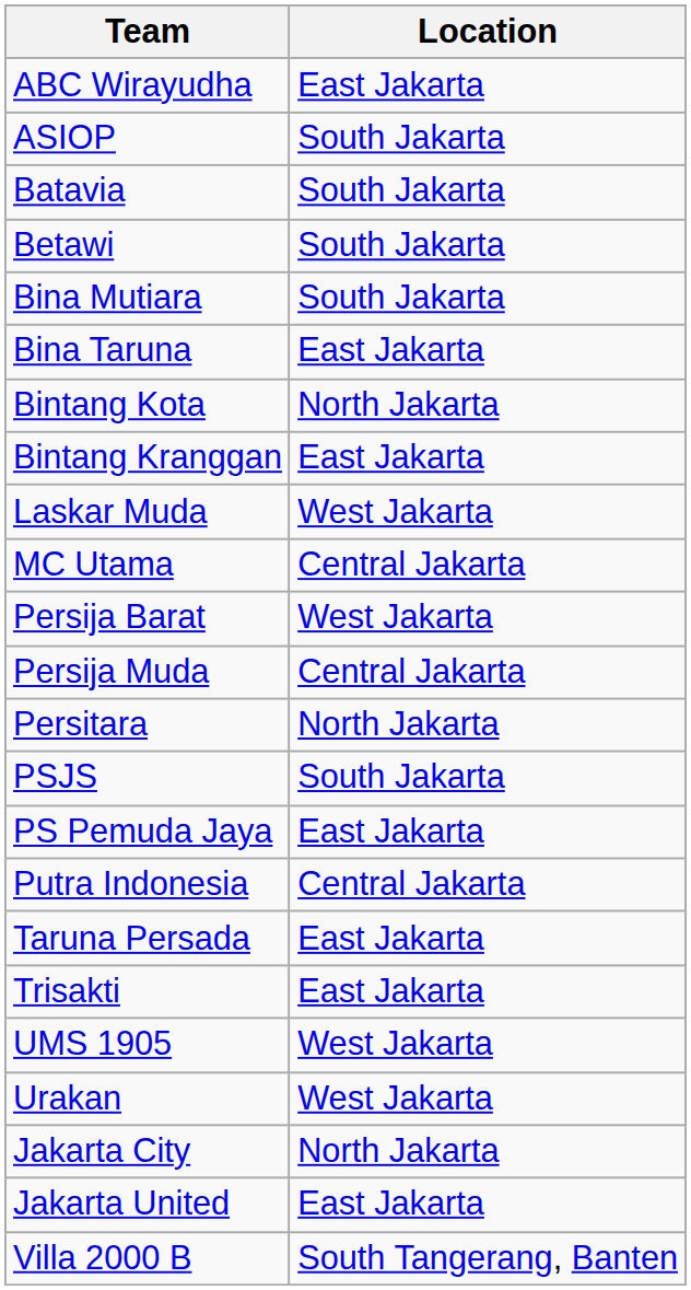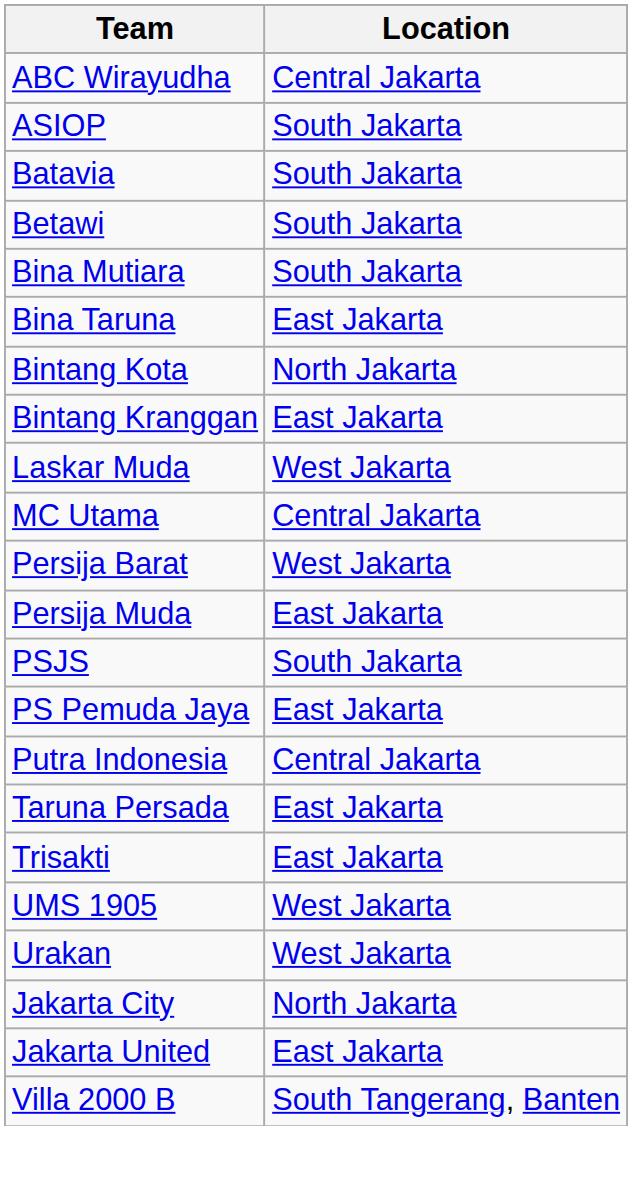 <table class="wikitable sortable">
 <tr>
 <th>Team</th>
 <th>Location</th>
 </tr>
 <tr>
 <td><a href='#'>ABC Wirayudha</a></td>
-<td><a href='#'>East Jakarta</a></td>
+<td><a href='#'>Central Jakarta</a></td>
 </tr>
 <tr>
 <td><a href='#'>ASIOP</a></td>
 <td><a href='#'>South Jakarta</a></td>
 </tr>
 <tr>
 <td><a href='#'>Batavia</a></td>
 <td><a href='#'>South Jakarta</a></td>
 </tr>
 <tr>
 <td><a href='#'>Betawi</a></td>
 <td><a href='#'>South Jakarta</a></td>
 </tr>
 <tr>
 <td><a href='#'>Bina Mutiara</a></td>
 <td><a href='#'>South Jakarta</a></td>
 </tr>
 <tr>
 <td><a href='#'>Bina Taruna</a></td>
 <td><a href='#'>East Jakarta</a></td>
 </tr>
 <tr>
 <td><a href='#'>Bintang Kota</a></td>
 <td><a href='#'>North Jakarta</a></td>
 </tr>
 <tr>
 <td><a href='#'>Bintang Kranggan</a></td>
 <td><a href='#'>East Jakarta</a></td>
 </tr>
 <tr>
 <td><a href='#'>Laskar Muda</a></td>
 <td><a href='#'>West Jakarta</a></td>
 </tr>
 <tr>
 <td><a href='#'>MC Utama</a></td>
 <td><a href='#'>Central Jakarta</a></td>
 </tr>
 <tr>
 <td><a href='#'>Persija Barat</a></td>
 <td><a href='#'>West Jakarta</a></td>
 </tr>
 <tr>
 <td><a href='#'>Persija Muda</a></td>
-<td><a href='#'>Central Jakarta</a></td>
-</tr>
-<tr>
-<td><a href='#'>Persitara</a></td>
-<td><a href='#'>North Jakarta</a></td>
+<td><a href='#'>East Jakarta</a></td>
 </tr>
 <tr>
 <td><a href='#'>PSJS</a></td>
 <td><a href='#'>South Jakarta</a></td>
 </tr>
 <tr>
 <td><a href='#'>PS Pemuda Jaya</a></td>
 <td><a href='#'>East Jakarta</a></td>
 </tr>
 <tr>
 <td><a href='#'>Putra Indonesia</a></td>
 <td><a href='#'>Central Jakarta</a></td>
 </tr>
 <tr>
 <td><a href='#'>Taruna Persada</a></td>
 <td><a href='#'>East Jakarta</a></td>
 </tr>
 <tr>
 <td><a href='#'>Trisakti</a></td>
 <td><a href='#'>East Jakarta</a></td>
 </tr>
 <tr>
 <td><a href='#'>UMS 1905</a></td>
 <td><a href='#'>West Jakarta</a></td>
 </tr>
 <tr>
 <td><a href='#'>Urakan</a></td>
 <td><a href='#'>West Jakarta</a></td>
 </tr>
 <tr>
 <td><a href='#'>Jakarta City</a></td>
 <td><a href='#'>North Jakarta</a></td>
 </tr>
 <tr>
 <td><a href='#'>Jakarta United</a></td>
 <td><a href='#'>East Jakarta</a></td>
 </tr>
 <tr>
 <td><a href='#'>Villa 2000 B</a></td>
 <td><a href='#'>South Tangerang</a>, <a href='#'>Banten</a></td>
 </tr>
 </table>
